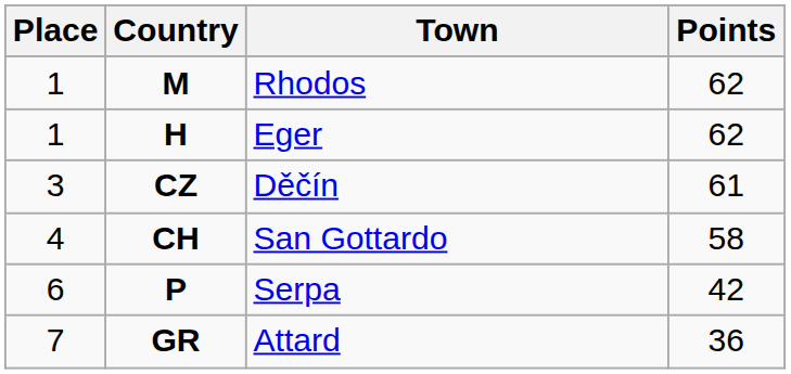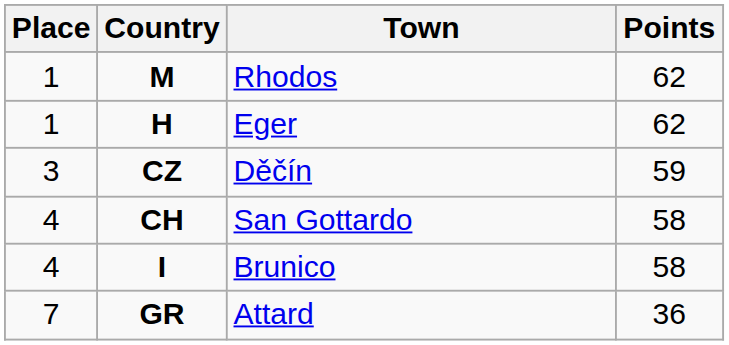 <table class="wikitable" style="text-align;">
 <tr>
 <th width="25">Place</th>
 <th width="25">Country</th>
 <th width="200">Town</th>
 <th width="25">Points</th>
 </tr>
 <tr>
 <td align="center">1</td>
 <td align="center"><strong>M</strong></td>
 <td align="left"><a href='#'>Rhodos</a></td>
 <td align="center">62</td>
 </tr>
 <tr>
 <td align="center">1</td>
 <td align="center"><strong>H</strong></td>
 <td align="left"><a href='#'>Eger</a></td>
 <td align="center">62</td>
 </tr>
 <tr>
 <td align="center">3</td>
 <td align="center"><strong>CZ</strong></td>
 <td align="left"><a href='#'>Děčín</a></td>
-<td align="center">61</td>
+<td align="center">59</td>
 </tr>
 <tr>
 <td align="center">4</td>
 <td align="center"><strong>CH</strong></td>
 <td align="left"><a href='#'>San Gottardo</a></td>
 <td align="center">58</td>
 </tr>
 <tr>
-<td align="center">6</td>
-<td align="center"><strong>P</strong></td>
-<td align="left"><a href='#'>Serpa</a></td>
-<td align="center">42</td>
+<td align="center">4</td>
+<td align="center"><strong>I</strong></td>
+<td align="left"><a href='#'>Brunico</a></td>
+<td align="center">58</td>
 </tr>
 <tr>
 <td align="center">7</td>
 <td align="center"><strong>GR</strong></td>
 <td align="left"><a href='#'>Attard</a></td>
 <td align="center">36</td>
 </tr>
 </table>
